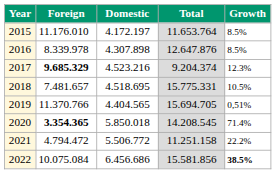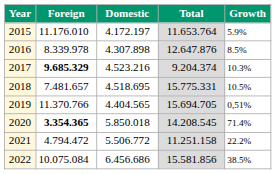 <table class="wikitable plainrowheaders" style="background:#fff; font-size:86%; line-height:16px; border:grey solid 1px; border-collapse:collapse;">
 <tr style="color:white;">
 <th scope="col" style="background:#00966E; width:32px;">Year</th>
 <th scope="col" style="background:#00966E; width:69px;">Foreign</th>
 <th scope="col" style="background:#00966E; width:69px;">Domestic</th>
 <th scope="col" style="background:#00966E; width:76px;">Total</th>
 <th style="width:50px; background:#00966E;">Growth</th>
 </tr>
 <tr>
 <td align=center bgcolor=#FFF8DC>2015</td>
 <td align=right>11.176.010  </td>
 <td align=right>4.172.197  </td>
 <td align=right bgcolor=#DCDCDC>11.653.764  </td>
-<td align=left><small></small> <small>8.5%</small></td>
+<td align=left><small></small> <small>5.9%</small></td>
 </tr>
 <tr>
 <td align=center bgcolor=#FFF8DC>2016</td>
 <td align=right>8.339.978  </td>
 <td align=right>4.307.898  </td>
 <td align=right bgcolor=#DCDCDC>12.647.876  </td>
 <td align=left><small></small> <small>8.5%</small></td>
 </tr>
 <tr>
 <td align=center bgcolor=#FFF8DC>2017</td>
 <td align=right><strong>9.685.329  </strong></td>
 <td align=right>4.523.216  </td>
 <td align=right bgcolor=#DCDCDC>9.204.374  </td>
-<td align=left><small></small> <small>12.3%</small></td>
+<td align=left><small></small> <small>10.3%</small></td>
 </tr>
 <tr>
 <td align=center bgcolor=#FFF8DC>2018</td>
 <td align=right>7.481.657  </td>
 <td align=right>4.518.695  </td>
 <td align=right bgcolor=#DCDCDC>15.775.331  </td>
 <td align=left><small></small> <small>10.5%</small></td>
 </tr>
 <tr>
 <td align=center bgcolor=#FFF8DC>2019</td>
 <td align=right>11.370.766  </td>
 <td align=right>4.404.565  </td>
 <td align=right bgcolor=#DCDCDC>15.694.705  </td>
 <td align=left><small></small> <small>0,51%</small></td>
 </tr>
 <tr>
 <td align=center bgcolor=#FFF8DC>2020</td>
 <td align=right><strong>3.354.365  </strong></td>
 <td align=right>5.850.018  </td>
 <td align=right bgcolor=#DCDCDC>14.208.545  </td>
 <td align=left><small></small> <small>71.4%</small></td>
 </tr>
 <tr>
 <td align=center bgcolor=#FFF8DC>2021</td>
 <td align=right>4.794.472  </td>
 <td align=right>5.506.772  </td>
 <td align=right bgcolor=#DCDCDC>11.251.158  </td>
 <td align=left><small></small> <small>22.2%</small></td>
 </tr>
 <tr>
 <td align=center bgcolor=#FFF8DC>2022</td>
 <td align=right>10.075.084  </td>
 <td align=right>6.456.686  </td>
 <td align=right bgcolor=#DCDCDC>15.581.856  </td>
-<td align=left><strong><small></small> <small>38.5%</small></strong></td>
+<td align=left><small></small> <small>38.5%</small></td>
 </tr>
 </table>
